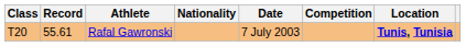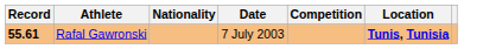 <table class="wikitable">
 <tr>
-<th>Class</th>
 <th>Record</th>
 <th>Athlete</th>
 <th>Nationality</th>
 <th>Date</th>
 <th>Competition</th>
 <th>Location</th>
 <th></th>
 </tr>
 <tr bgcolor=#F7BE81>
-<td>T20</td>
-<td>55.61</td>
+<td><strong>55.61</strong></td>
 <td><a href='#'>Rafal Gawronski</a></td>
 <td></td>
 <td>7 July 2003</td>
 <td></td>
 <td><strong><a href='#'>Tunis</a>, <a href='#'>Tunisia</a></strong></td>
 <td></td>
 </tr>
 </table>
